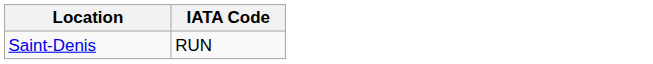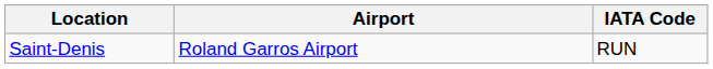 <table class="wikitable">
 <tr>
 <th scope="col" style="width:150px;"><strong>Location</strong></th>
+<th scope="col" style="width:400px;"><strong>Airport</strong></th>
 <th scope="col" style="width:100px;"><strong>IATA Code</strong></th>
 </tr>
 <tr>
 <td><a href='#'>Saint-Denis</a></td>
+<td><a href='#'>Roland Garros Airport</a></td>
 <td>RUN</td>
 </tr>
 </table>
